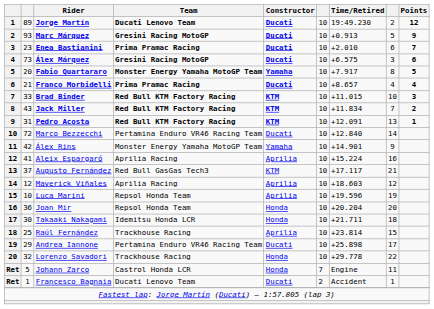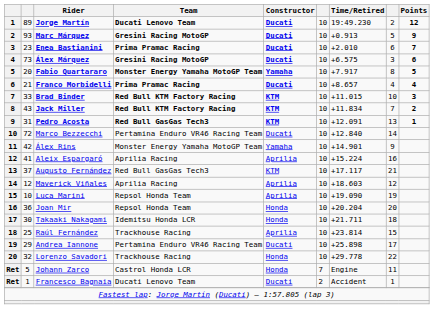 <table class="wikitable sortable" style="font-size: 85%;">
 <tr>
 <th scope="col"></th>
 <th scope="col"></th>
 <th scope="col">Rider</th>
 <th scope="col">Team</th>
 <th scope="col">Constructor</th>
 <th class="unsortable" scope="col"></th>
 <th class="unsortable" scope="col">Time/Retired</th>
 <th scope="col"></th>
 <th scope="col">Points</th>
 </tr>
 <tr>
 <th scope="row">1</th>
 <td align="center">89</td>
 <td data-sort-value="martin"> <strong><a href='#'>Jorge Martín</a></strong></td>
 <td><strong>Ducati Lenovo Team</strong></td>
 <td><strong><a href='#'>Ducati</a></strong></td>
 <td>10</td>
 <td>19:49.230</td>
 <td align="center">2</td>
 <td align="center"><strong>12</strong></td>
 </tr>
 <tr>
 <th scope="row">2</th>
 <td align="center">93</td>
 <td data-sort-value="marquezm"> <strong><a href='#'>Marc Márquez</a></strong></td>
 <td><strong>Gresini Racing MotoGP</strong></td>
 <td><strong><a href='#'>Ducati</a></strong></td>
 <td>10</td>
 <td>+0.913</td>
 <td align="center">5</td>
 <td align="center"><strong>9</strong></td>
 </tr>
 <tr>
 <th scope="row">3</th>
 <td align="center">23</td>
 <td data-sort-value="bastianini"> <strong><a href='#'>Enea Bastianini</a></strong></td>
 <td><strong>Prima Pramac Racing</strong></td>
 <td><strong><a href='#'>Ducati</a></strong></td>
 <td>10</td>
 <td>+2.010</td>
 <td align="center">6</td>
 <td align="center"><strong>7</strong></td>
 </tr>
 <tr>
 <th scope="row">4</th>
 <td align="center">73</td>
 <td data-sort-value="marqueza"><strong> <a href='#'>Álex Márquez</a></strong></td>
 <td><strong>Gresini Racing MotoGP</strong></td>
 <td><strong><a href='#'>Ducati</a></strong></td>
 <td>10</td>
 <td>+6.575</td>
 <td align="center">3</td>
 <td align="center"><strong>6</strong></td>
 </tr>
 <tr>
 <th scope="row">5</th>
 <td align="center">20</td>
 <td data-sort-value="Quartararo"><strong> <a href='#'>Fabio Quartararo</a></strong></td>
 <td><strong>Monster Energy Yamaha MotoGP Team</strong></td>
 <td><strong><a href='#'>Yamaha</a></strong></td>
 <td>10</td>
 <td>+7.917</td>
 <td align="center">8</td>
 <td align="center"><strong>5</strong></td>
 </tr>
 <tr>
 <th scope="row">6</th>
 <td align="center">21</td>
 <td data-sort-value="morbidelli"><strong> <a href='#'>Franco Morbidelli</a></strong></td>
 <td><strong>Prima Pramac Racing</strong></td>
 <td><strong><a href='#'>Ducati</a></strong></td>
 <td>10</td>
 <td>+8.657</td>
 <td align="center">4</td>
 <td align="center"><strong>4</strong></td>
 </tr>
 <tr>
 <th scope="row">7</th>
 <td align="center">33</td>
 <td data-sort-value="Binder"> <strong><a href='#'>Brad Binder</a></strong></td>
 <td><strong>Red Bull KTM Factory Racing</strong></td>
 <td><strong><a href='#'>KTM</a></strong></td>
 <td>10</td>
 <td>+11.015</td>
 <td align="center">10</td>
 <td align="center"><strong>3</strong></td>
 </tr>
 <tr>
 <th scope="row">8</th>
 <td align="center">43</td>
 <td data-sort-value="miller"><strong> <a href='#'>Jack Miller</a></strong></td>
 <td><strong>Red Bull KTM Factory Racing</strong></td>
 <td><strong><a href='#'>KTM</a></strong></td>
 <td>10</td>
 <td>+11.834</td>
 <td align="center">7</td>
 <td align="center"><strong>2</strong></td>
 </tr>
 <tr>
 <th scope="row">9</th>
 <td align="center">31</td>
 <td data-sort-value="Acosta"> <strong><a href='#'>Pedro Acosta</a></strong></td>
-<td><strong>Red Bull KTM Factory Racing</strong></td>
+<td><strong>Red Bull GasGas Tech3</strong></td>
 <td><strong><a href='#'>KTM</a></strong></td>
 <td>10</td>
 <td>+12.091</td>
 <td align="center">13</td>
 <td align="center"><strong>1</strong></td>
 </tr>
 <tr>
 <th scope="row">10</th>
 <td align="center">72</td>
 <td data-sort-value="Bezzecchi"> <a href='#'>Marco Bezzecchi</a></td>
 <td>Pertamina Enduro VR46 Racing Team</td>
 <td><a href='#'>Ducati</a></td>
 <td>10</td>
 <td>+12.840</td>
 <td align="center">14</td>
 <td align="center"></td>
 </tr>
 <tr>
 <th scope="row">11</th>
 <td align="center">42</td>
 <td data-sort-value="rins"> <a href='#'>Álex Rins</a></td>
 <td>Monster Energy Yamaha MotoGP Team</td>
 <td><a href='#'>Yamaha</a></td>
 <td>10</td>
 <td>+14.901</td>
 <td align="center">9</td>
 <td align="center"></td>
 </tr>
 <tr>
 <th scope="row">12</th>
 <td align="center">41</td>
 <td data-sort-value="EspargaroA"> <a href='#'>Aleix Espargaró</a></td>
 <td>Aprilia Racing</td>
 <td><a href='#'>Aprilia</a></td>
 <td>10</td>
 <td>+15.224</td>
 <td align="center">16</td>
 <td align="center"></td>
 </tr>
 <tr>
 <th scope="row">13</th>
 <td align="center">37</td>
 <td data-sort-value="FernandezA"> <a href='#'>Augusto Fernández</a></td>
 <td>Red Bull GasGas Tech3</td>
 <td><a href='#'>KTM</a></td>
 <td>10</td>
 <td>+17.117</td>
 <td align="center">21</td>
 <td align="center"></td>
 </tr>
 <tr>
 <th scope="row">14</th>
 <td align="center">12</td>
 <td data-sort-value="Vinales"> <a href='#'>Maverick Viñales</a></td>
 <td>Aprilia Racing</td>
 <td><a href='#'>Aprilia</a></td>
 <td>10</td>
 <td>+18.603</td>
 <td align="center">12</td>
 <td align="center"></td>
 </tr>
 <tr>
 <th scope="row">15</th>
 <td align="center">10</td>
 <td data-sort-value="marini"> <a href='#'>Luca Marini</a></td>
 <td>Repsol Honda Team</td>
 <td><a href='#'>Aprilia</a></td>
 <td>10</td>
-<td>+19.596</td>
+<td>+19.090</td>
 <td align="center">19</td>
 <td align="center"></td>
 </tr>
 <tr>
 <th scope="row">16</th>
 <td align="center">36</td>
 <td data-sort-value="mir"> <a href='#'>Joan Mir</a></td>
 <td>Repsol Honda Team</td>
 <td><a href='#'>Honda</a></td>
 <td>10</td>
 <td>+20.204</td>
 <td align="center">20</td>
 <td align="center"></td>
 </tr>
 <tr>
 <th scope="row">17</th>
 <td align="center">30</td>
 <td data-sort-value="Nakagami"> <a href='#'>Takaaki Nakagami</a></td>
 <td>Idemitsu Honda LCR</td>
 <td><a href='#'>Honda</a></td>
 <td>10</td>
 <td>+21.711</td>
 <td align="center">18</td>
 <td align="center"></td>
 </tr>
 <tr>
 <th scope="row">18</th>
 <td align="center">25</td>
 <td data-sort-value="fernandezr"> <a href='#'>Raúl Fernández</a></td>
 <td>Trackhouse Racing</td>
 <td><a href='#'>Aprilia</a></td>
 <td>10</td>
 <td>+23.814</td>
 <td align="center">15</td>
 <td align="center"></td>
 </tr>
 <tr>
 <th scope="row">19</th>
 <td align="center">29</td>
 <td data-sort-value="Vinales"> <a href='#'>Andrea Iannone</a></td>
 <td>Pertamina Enduro VR46 Racing Team</td>
 <td><a href='#'>Ducati</a></td>
 <td>10</td>
 <td>+25.898</td>
 <td align="center">17</td>
 <td align="center"></td>
 </tr>
 <tr>
 <th scope="row">20</th>
 <td align="center">32</td>
 <td data-sort-value="Savadori"> <a href='#'>Lorenzo Savadori</a></td>
 <td>Trackhouse Racing</td>
 <td><a href='#'>Honda</a></td>
 <td>10</td>
 <td>+29.778</td>
 <td align="center">22</td>
 <td align="center"></td>
 </tr>
 <tr>
 <th scope="row">Ret</th>
 <td align="center">5</td>
 <td data-sort-value="zarco"> <a href='#'>Johann Zarco</a></td>
 <td>Castrol Honda LCR</td>
 <td><a href='#'>Honda</a></td>
 <td>7</td>
 <td>Engine</td>
 <td align="center">11</td>
 <td align="center"></td>
 </tr>
 <tr>
 <th scope="row">Ret</th>
 <td align="center">1</td>
 <td data-sort-value="bagnaia"> <a href='#'>Francesco Bagnaia</a></td>
 <td>Ducati Lenovo Team</td>
 <td><a href='#'>Ducati</a></td>
 <td>2</td>
 <td>Accident</td>
 <td align="center">1</td>
 <td align="center"></td>
 </tr>
 <tr>
 </tr>
 <tr class="sortbottom">
 <td colspan="9" style="text-align:center"><em><a href='#'>Fastest lap</a>:  <a href='#'>Jorge Martín</a> (<a href='#'>Ducati</a>) – 1:57.805 (lap 3)</em></td>
 </tr>
 <tr class="sortbottom">
 <th colspan="9"></th>
 </tr>
 </table>
